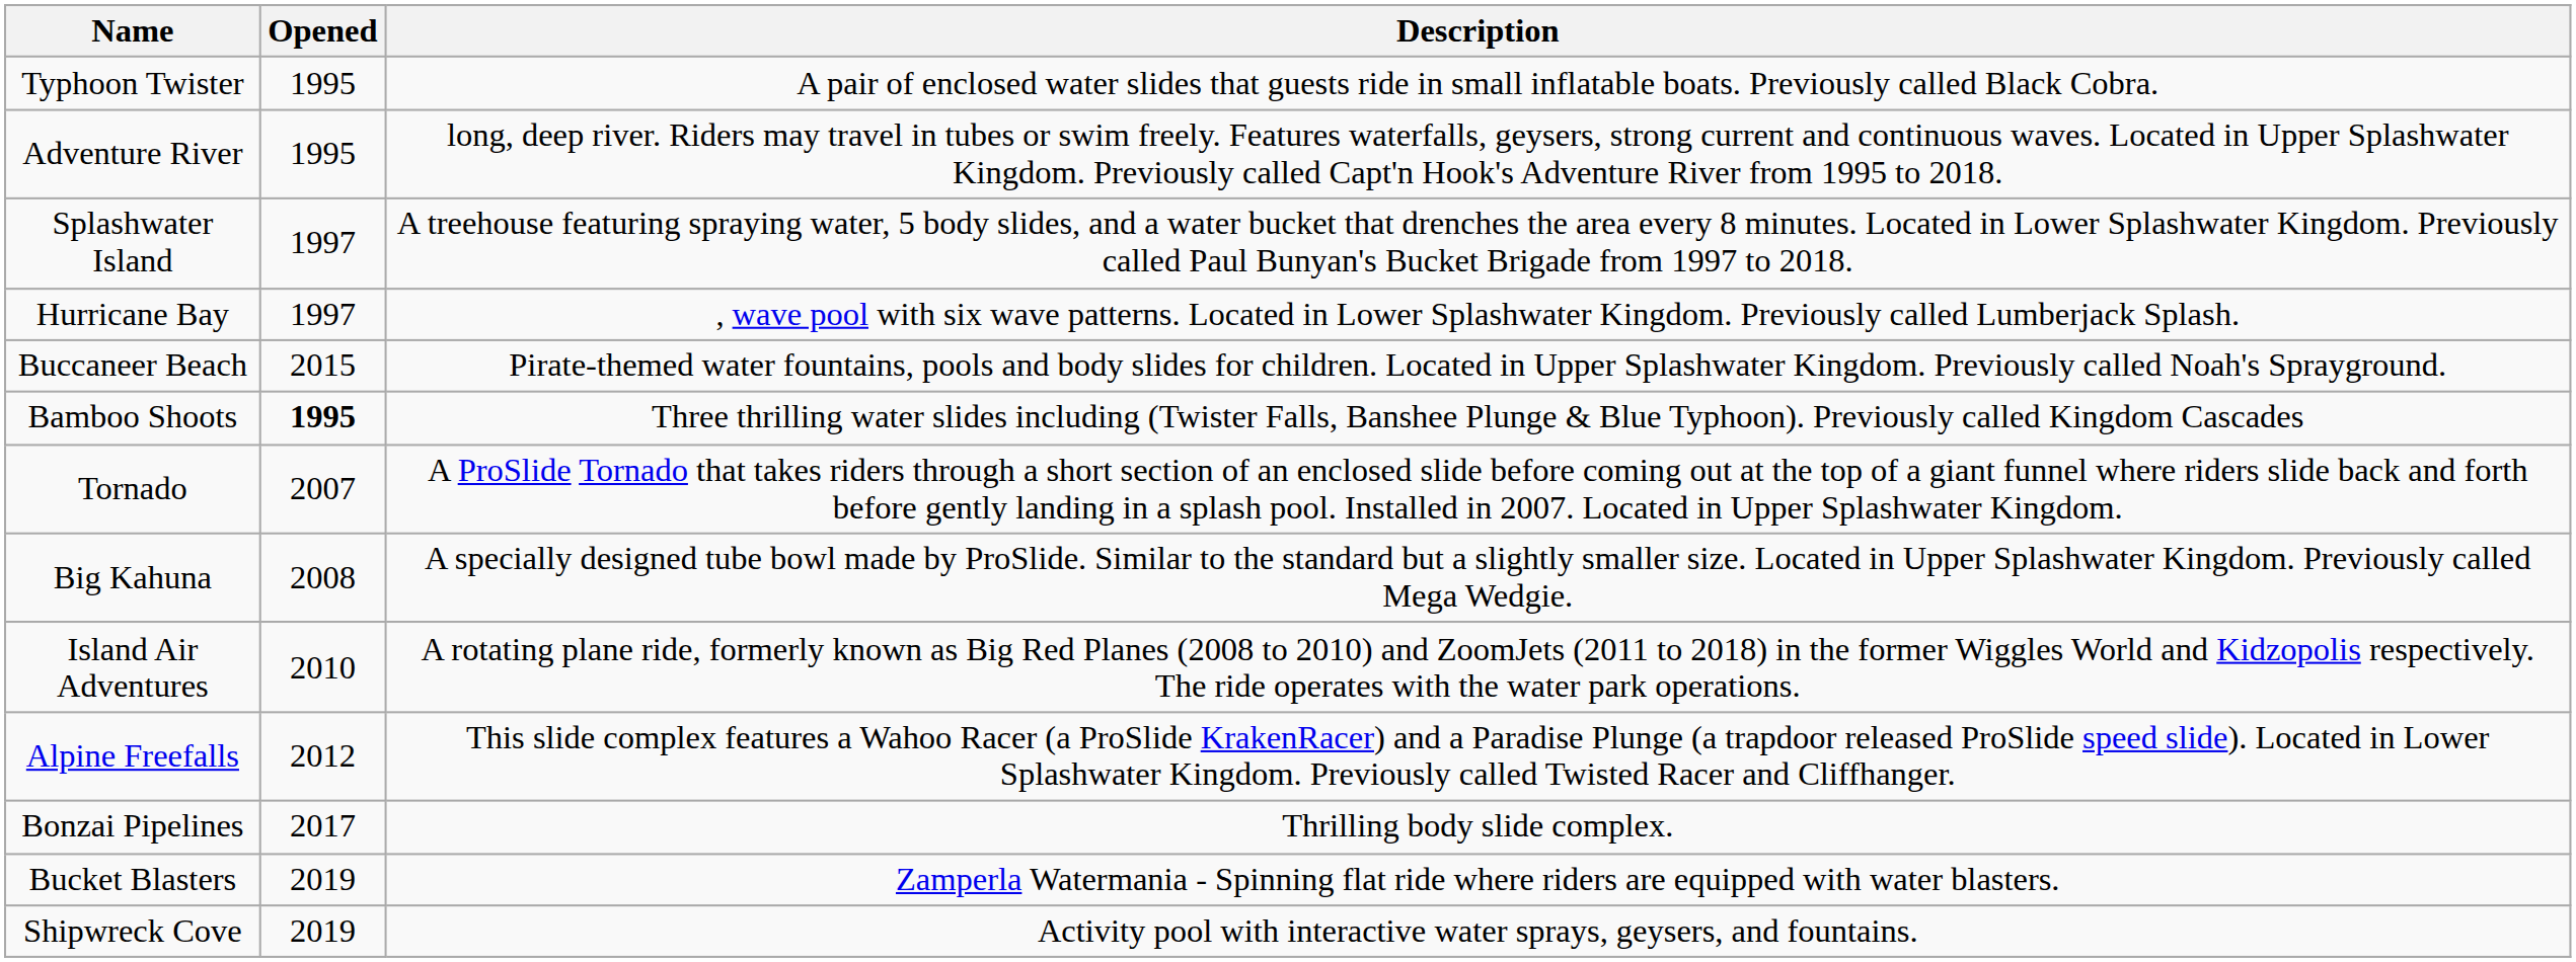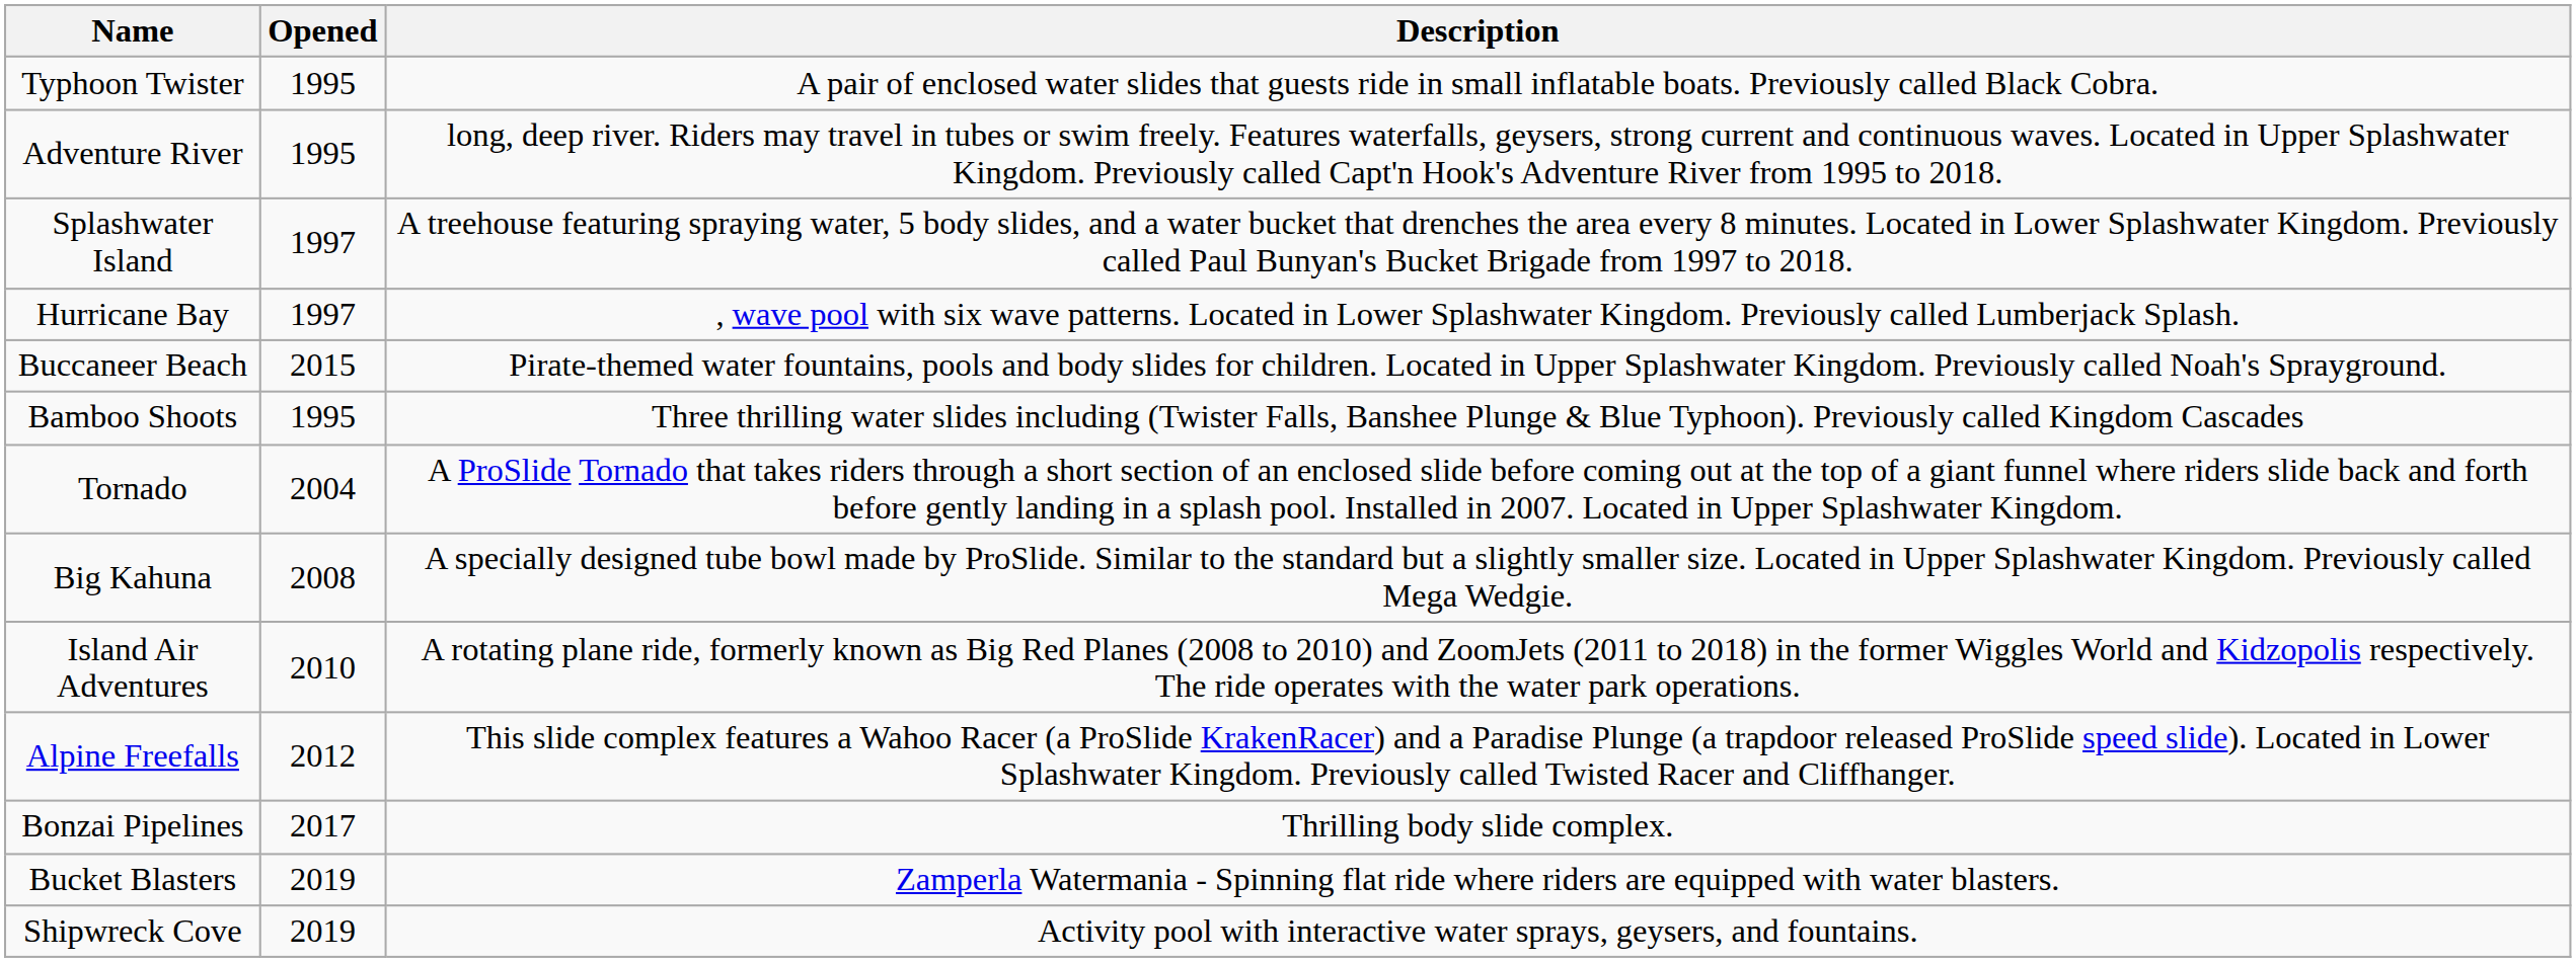 <table class="wikitable sortable" style="text-align: center">
 <tr>
 <th>Name</th>
 <th>Opened</th>
 <th>Description</th>
 </tr>
 <tr>
 <td>Typhoon Twister</td>
 <td>1995</td>
 <td>A pair of enclosed water slides that guests ride in small inflatable boats. Previously called Black Cobra.</td>
 </tr>
 <tr>
 <td>Adventure River</td>
 <td>1995</td>
 <td> long,  deep river. Riders may travel in tubes or swim freely. Features waterfalls, geysers, strong current and continuous waves. Located in Upper Splashwater Kingdom. Previously called Capt'n Hook's Adventure River from 1995 to 2018.</td>
 </tr>
 <tr>
 <td>Splashwater Island</td>
 <td>1997</td>
 <td>A treehouse featuring spraying water, 5 body slides, and a  water bucket that drenches the area every 8 minutes. Located in Lower Splashwater Kingdom. Previously called Paul Bunyan's Bucket Brigade from 1997 to 2018.</td>
 </tr>
 <tr>
 <td>Hurricane Bay</td>
 <td>1997</td>
 <td>,  <a href='#'>wave pool</a> with six wave patterns. Located in Lower Splashwater Kingdom. Previously called Lumberjack Splash.</td>
 </tr>
 <tr>
 <td>Buccaneer Beach</td>
 <td>2015</td>
 <td>Pirate-themed water fountains, pools and body slides for children. Located in Upper Splashwater Kingdom. Previously called Noah's Sprayground.</td>
 </tr>
 <tr>
 <td>Bamboo Shoots</td>
-<td><strong>1995</strong></td>
+<td>1995</td>
 <td>Three thrilling water slides including (Twister Falls, Banshee Plunge & Blue Typhoon). Previously called Kingdom Cascades</td>
 </tr>
 <tr>
 <td>Tornado</td>
-<td>2007</td>
+<td>2004</td>
 <td>A <a href='#'>ProSlide</a> <a href='#'>Tornado</a> that takes riders through a short section of an enclosed slide before coming out at the top of a giant funnel where riders slide back and forth before gently landing in a splash pool. Installed in 2007. Located in Upper Splashwater Kingdom.</td>
 </tr>
 <tr>
 <td>Big Kahuna</td>
 <td>2008</td>
 <td>A specially designed tube bowl made by ProSlide. Similar to the standard  but a slightly smaller size. Located in Upper Splashwater Kingdom. Previously called Mega Wedgie.</td>
 </tr>
 <tr>
 <td>Island Air Adventures</td>
 <td>2010</td>
 <td>A rotating plane ride, formerly known as Big Red Planes (2008 to 2010) and ZoomJets (2011 to 2018) in the former Wiggles World and <a href='#'>Kidzopolis</a> respectively. The ride operates with the water park operations.</td>
 </tr>
 <tr>
 <td><a href='#'>Alpine Freefalls</a></td>
 <td>2012</td>
 <td>This slide complex features a Wahoo Racer (a ProSlide <a href='#'>KrakenRacer</a>) and a Paradise Plunge (a trapdoor released ProSlide <a href='#'>speed slide</a>). Located in Lower Splashwater Kingdom. Previously called Twisted Racer and Cliffhanger.</td>
 </tr>
 <tr>
 <td>Bonzai Pipelines</td>
 <td>2017</td>
 <td>Thrilling body slide complex.</td>
 </tr>
 <tr>
 <td>Bucket Blasters</td>
 <td>2019</td>
 <td><a href='#'>Zamperla</a> Watermania - Spinning flat ride where riders are equipped with water blasters.</td>
 </tr>
 <tr>
 <td>Shipwreck Cove</td>
 <td>2019</td>
 <td>Activity pool with interactive water sprays, geysers, and fountains.</td>
 </tr>
 </table>
